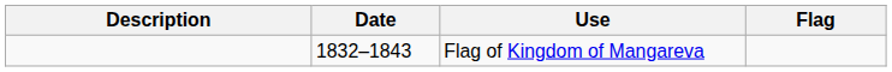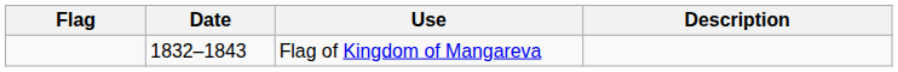 <table class="wikitable">
 <tr>
-<th style="width:250px;">Description</th>
+<th style="width:110px;">Flag</th>
 <th style="width:100px;">Date</th>
 <th style="width:250px;">Use</th>
-<th style="width:110px;">Flag</th>
+<th style="width:250px;">Description</th>
 </tr>
 <tr>
 <td></td>
 <td>1832–1843</td>
 <td>Flag of <a href='#'>Kingdom of Mangareva</a></td>
 <td></td>
 </tr>
 </table>
